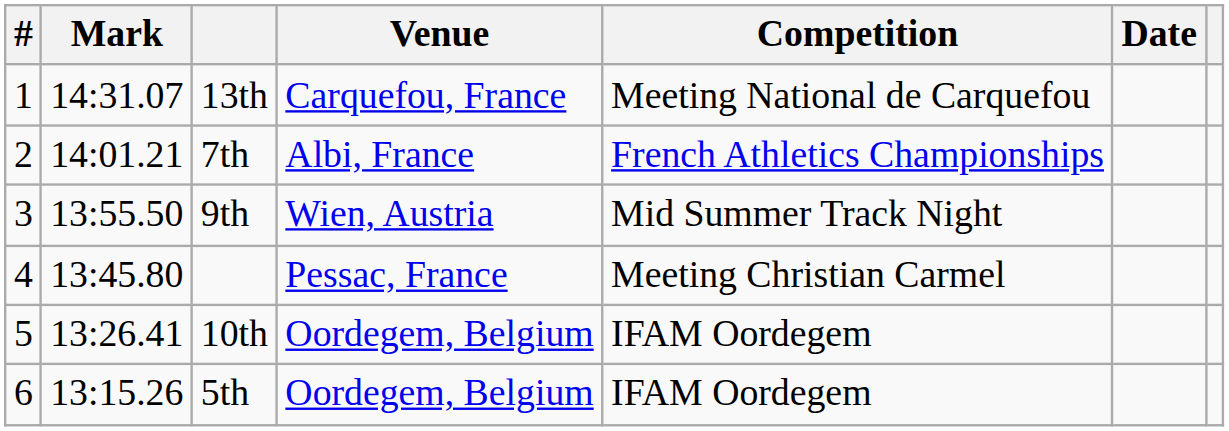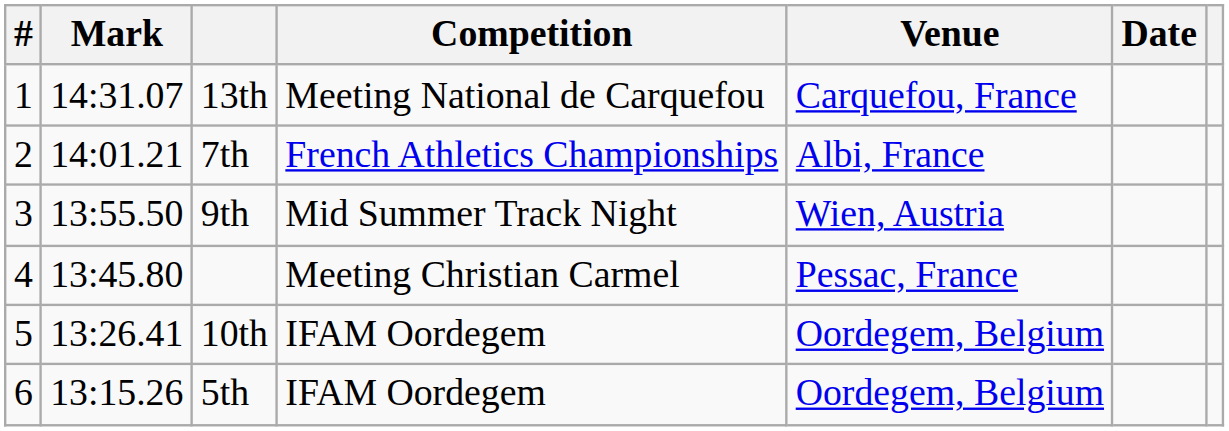 <table class="wikitable sortable">
 <tr>
 <th>#</th>
 <th>Mark</th>
 <th class=unsortable></th>
+<th>Competition</th>
 <th>Venue</th>
-<th>Competition</th>
 <th>Date</th>
 <th></th>
 </tr>
 <tr>
 <td align=center>1</td>
 <td align=right>14:31.07</td>
 <td>13th </td>
+<td>Meeting National de Carquefou</td>
 <td><a href='#'>Carquefou, France</a></td>
-<td>Meeting National de Carquefou</td>
 <td align=right></td>
 <td></td>
 </tr>
 <tr>
 <td align=center>2</td>
 <td align=right>14:01.21</td>
 <td>7th</td>
+<td><a href='#'>French Athletics Championships</a></td>
 <td><a href='#'>Albi, France</a></td>
-<td><a href='#'>French Athletics Championships</a></td>
 <td align=right><a href='#'></a></td>
 <td></td>
 </tr>
 <tr>
 <td align=center>3</td>
 <td align=right>13:55.50</td>
 <td>9th</td>
+<td>Mid Summer Track Night</td>
 <td><a href='#'>Wien, Austria</a></td>
-<td>Mid Summer Track Night</td>
 <td align=right></td>
 <td></td>
 </tr>
 <tr>
 <td align=center>4</td>
 <td align=right>13:45.80</td>
 <td></td>
+<td>Meeting Christian Carmel</td>
 <td><a href='#'>Pessac, France</a></td>
-<td>Meeting Christian Carmel</td>
 <td align=right></td>
 <td></td>
 </tr>
 <tr>
 <td align=center>5</td>
 <td align=right>13:26.41</td>
 <td>10th</td>
+<td>IFAM Oordegem</td>
 <td><a href='#'>Oordegem, Belgium</a></td>
-<td>IFAM Oordegem</td>
 <td align=right></td>
 <td></td>
 </tr>
 <tr>
 <td align=center>6</td>
 <td align=right>13:15.26</td>
 <td>5th</td>
+<td>IFAM Oordegem</td>
 <td><a href='#'>Oordegem, Belgium</a></td>
-<td>IFAM Oordegem</td>
 <td align=right></td>
 <td></td>
 </tr>
 </table>
